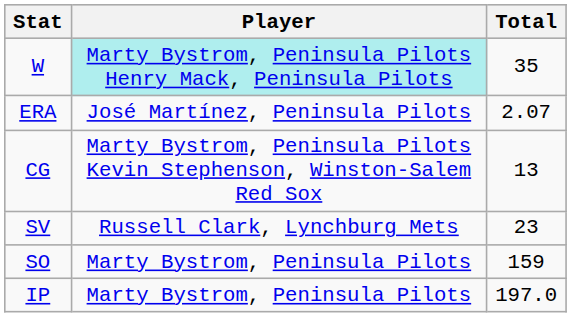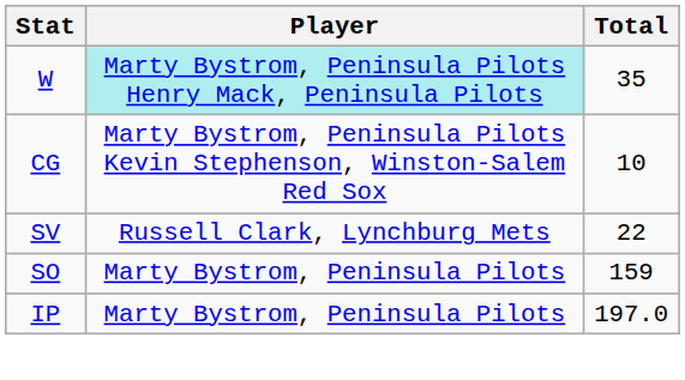 <table class="wikitable" width="40%" style="text-align:center;">
 <tr>
 <th width="5%">Stat</th>
 <th width="60%">Player</th>
 <th width="5%">Total</th>
 </tr>
 <tr>
 <td><a href='#'>W</a></td>
 <td style="background: paleturquoise;"><a href='#'>Marty Bystrom</a>, <a href='#'>Peninsula Pilots</a> <br> <a href='#'>Henry Mack</a>, <a href='#'>Peninsula Pilots</a></td>
 <td>35</td>
 </tr>
 <tr>
-<td><a href='#'>ERA</a></td>
-<td><a href='#'>José Martínez</a>, <a href='#'>Peninsula Pilots</a></td>
-<td>2.07</td>
-</tr>
-<tr>
 <td><a href='#'>CG</a></td>
 <td><a href='#'>Marty Bystrom</a>, <a href='#'>Peninsula Pilots</a> <br> <a href='#'>Kevin Stephenson</a>, <a href='#'>Winston-Salem Red Sox</a></td>
-<td>13</td>
+<td>10</td>
 </tr>
 <tr>
 <td><a href='#'>SV</a></td>
 <td><a href='#'>Russell Clark</a>, <a href='#'>Lynchburg Mets</a></td>
-<td>23</td>
+<td>22</td>
 </tr>
 <tr>
 <td><a href='#'>SO</a></td>
 <td><a href='#'>Marty Bystrom</a>, <a href='#'>Peninsula Pilots</a></td>
 <td>159</td>
 </tr>
 <tr>
 <td><a href='#'>IP</a></td>
 <td><a href='#'>Marty Bystrom</a>, <a href='#'>Peninsula Pilots</a></td>
 <td>197.0</td>
 </tr>
 </table>
